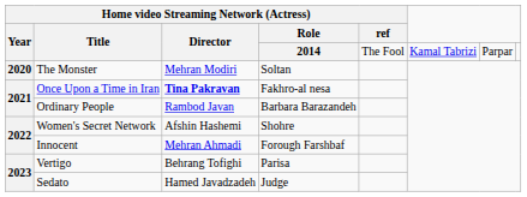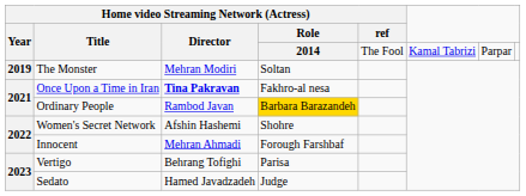 <table class="wikitable sortable plainrowheaders">
 <tr>
 <th colspan="5">Home video Streaming Network  (Actress)</th>
 </tr>
 <tr>
 <th rowspan="2" scope="col">Year</th>
 <th rowspan="2" scope="col">Title</th>
 <th rowspan="2" scope="col">Director</th>
 <th scope="col" class="unsortable">Role</th>
 <th scope="col" class="unsortable">ref</th>
 </tr>
 <tr>
 <th>2014</th>
 <td>The Fool</td>
 <td><a href='#'>Kamal Tabrizi</a></td>
 <td>Parpar</td>
 <td></td>
 </tr>
 <tr>
-<th>2020</th>
+<th>2019</th>
 <td>The Monster</td>
 <td><a href='#'>Mehran Modiri</a></td>
 <td>Soltan</td>
 <td></td>
 </tr>
 <tr>
 <th rowspan="2">2021</th>
 <td><a href='#'>Once Upon a Time in Iran</a></td>
 <td><strong><a href='#'>Tina Pakravan</a></strong></td>
 <td>Fakhro-al nesa</td>
 <td></td>
 </tr>
 <tr>
 <td>Ordinary People</td>
 <td><a href='#'>Rambod Javan</a></td>
-<td>Barbara Barazandeh</td>
+<td style="background: gold;">Barbara Barazandeh</td>
 <td></td>
 </tr>
 <tr>
 <th rowspan="2">2022</th>
 <td>Women's Secret Network</td>
 <td>Afshin Hashemi</td>
 <td>Shohre</td>
 <td></td>
 </tr>
 <tr>
 <td>Innocent</td>
 <td><a href='#'>Mehran Ahmadi</a></td>
 <td>Forough Farshbaf</td>
 <td></td>
 </tr>
 <tr>
 <th rowspan="2">2023</th>
 <td>Vertigo</td>
 <td>Behrang Tofighi</td>
 <td>Parisa</td>
 <td></td>
 </tr>
 <tr>
 <td>Sedato</td>
 <td>Hamed Javadzadeh</td>
 <td>Judge</td>
 <td></td>
 </tr>
 </table>
